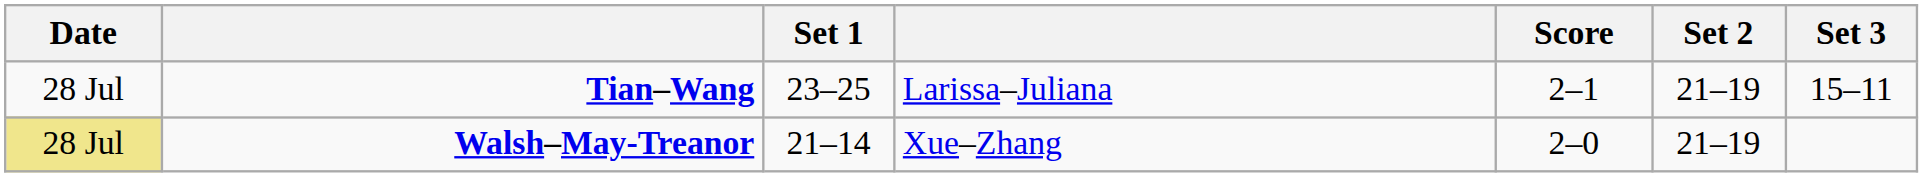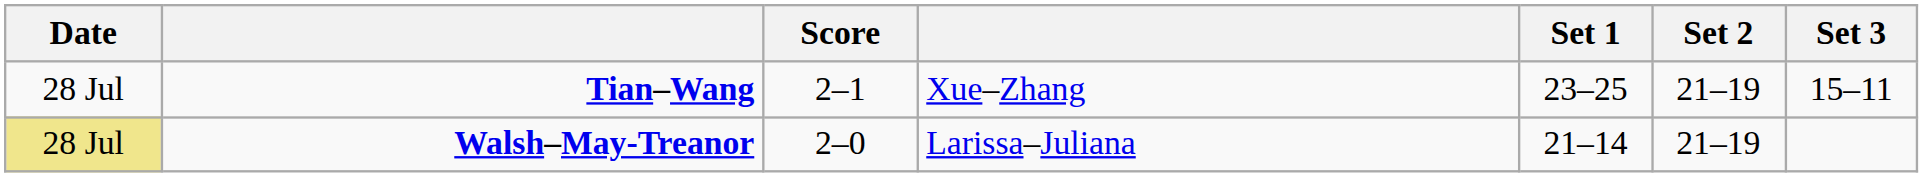 <table class="wikitable" style="text-align: center; font-size:90% ">
 <tr>
 <th width="60">Date</th>
 <th align="right" width="250"></th>
+<th width="60">Score</th>
+<th align="left" width="250"></th>
 <th width="50">Set 1</th>
-<th align="left" width="250"></th>
-<th width="60">Score</th>
 <th width="50">Set 2</th>
 <th width="50">Set 3</th>
 </tr>
 <tr>
 <td>28 Jul</td>
 <td align=right><strong><a href='#'>Tian</a>–<a href='#'>Wang</a> </strong></td>
+<td align=center>2–1</td>
+<td align=left> <a href='#'>Xue</a>–<a href='#'>Zhang</a></td>
 <td>23–25</td>
-<td align=left> <a href='#'>Larissa</a>–<a href='#'>Juliana</a></td>
-<td align=center>2–1</td>
 <td>21–19</td>
 <td>15–11</td>
 </tr>
 <tr>
 <td style="background: khaki;">28 Jul</td>
 <td align=right><strong><a href='#'>Walsh</a>–<a href='#'>May-Treanor</a> </strong></td>
+<td align=center>2–0</td>
+<td align=left> <a href='#'>Larissa</a>–<a href='#'>Juliana</a></td>
 <td>21–14</td>
-<td align=left> <a href='#'>Xue</a>–<a href='#'>Zhang</a></td>
-<td align=center>2–0</td>
 <td>21–19</td>
 <td></td>
 </tr>
 </table>
